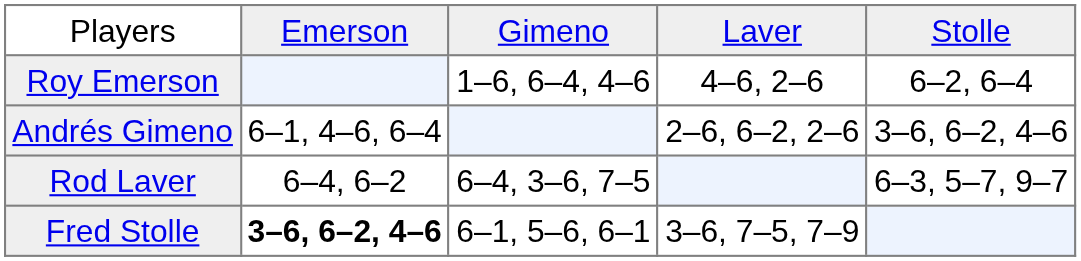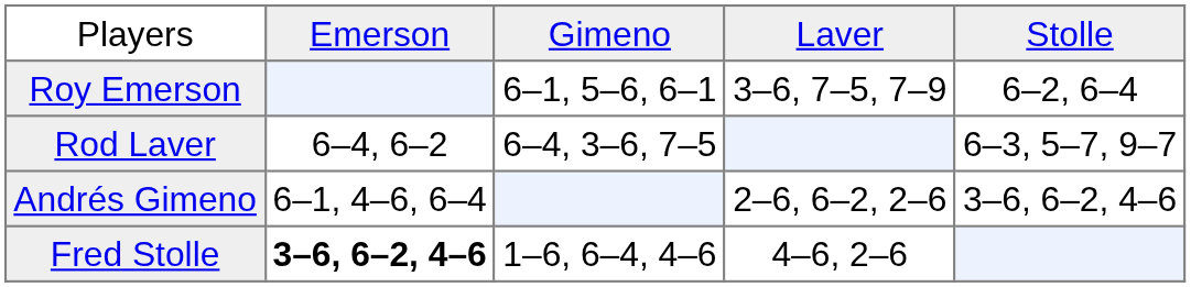 <table cellpadding="3" cellspacing="0" border="1" style="font-size: 95%; border: gray solid 1px; border-collapse: collapse;">
 <tr align=center>
 <td>Players</td>
 <td bgcolor="#EFEFEF"> <a href='#'>Emerson</a></td>
 <td bgcolor="#EFEFEF"> <a href='#'>Gimeno</a></td>
 <td bgcolor="#EFEFEF"> <a href='#'>Laver</a></td>
 <td bgcolor="#EFEFEF">  <a href='#'>Stolle</a></td>
 </tr>
 <tr align=center>
 <td bgcolor="#EFEFEF"> <a href='#'>Roy Emerson</a></td>
 <td bgcolor="#EDF3FE"></td>
-<td>1–6, 6–4, 4–6</td>
-<td>4–6, 2–6</td>
+<td>6–1, 5–6, 6–1</td>
+<td>3–6, 7–5, 7–9</td>
 <td>6–2, 6–4</td>
+</tr>
+<tr align=center>
+<td bgcolor="#EFEFEF"> <a href='#'>Rod Laver</a></td>
+<td>6–4, 6–2</td>
+<td>6–4, 3–6, 7–5</td>
+<td bgcolor="#EDF3FE"></td>
+<td>6–3, 5–7, 9–7</td>
 </tr>
 <tr align=center>
 <td bgcolor="#EFEFEF"> <a href='#'>Andrés Gimeno</a></td>
 <td>6–1, 4–6, 6–4</td>
 <td bgcolor="#EDF3FE"></td>
 <td>2–6, 6–2, 2–6</td>
 <td>3–6, 6–2, 4–6</td>
 </tr>
 <tr align=center>
-<td bgcolor="#EFEFEF"> <a href='#'>Rod Laver</a></td>
-<td>6–4, 6–2</td>
-<td>6–4, 3–6, 7–5</td>
-<td bgcolor="#EDF3FE"></td>
-<td>6–3, 5–7, 9–7</td>
-</tr>
-<tr align=center>
 <td bgcolor="#EFEFEF"> <a href='#'>Fred Stolle</a></td>
 <td><strong>3–6, 6–2, 4–6</strong></td>
-<td>6–1, 5–6, 6–1</td>
-<td>3–6, 7–5, 7–9</td>
+<td>1–6, 6–4, 4–6</td>
+<td>4–6, 2–6</td>
 <td bgcolor="#EDF3FE"></td>
 </tr>
 </table>
